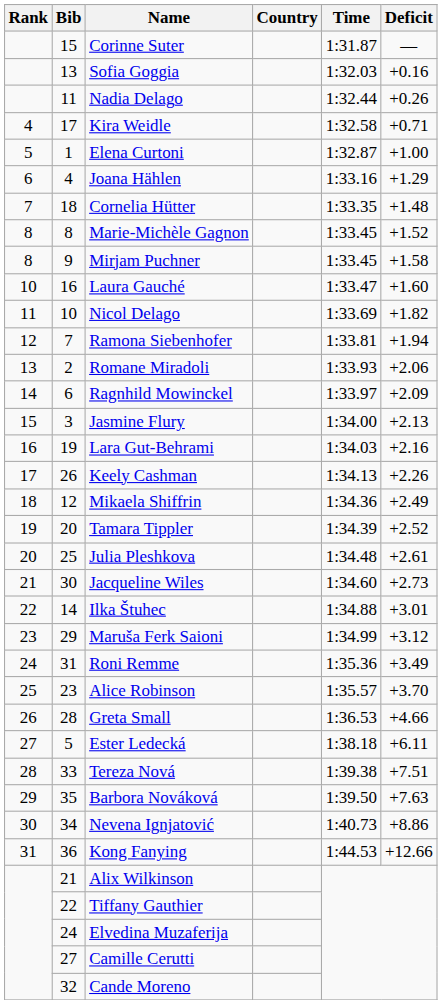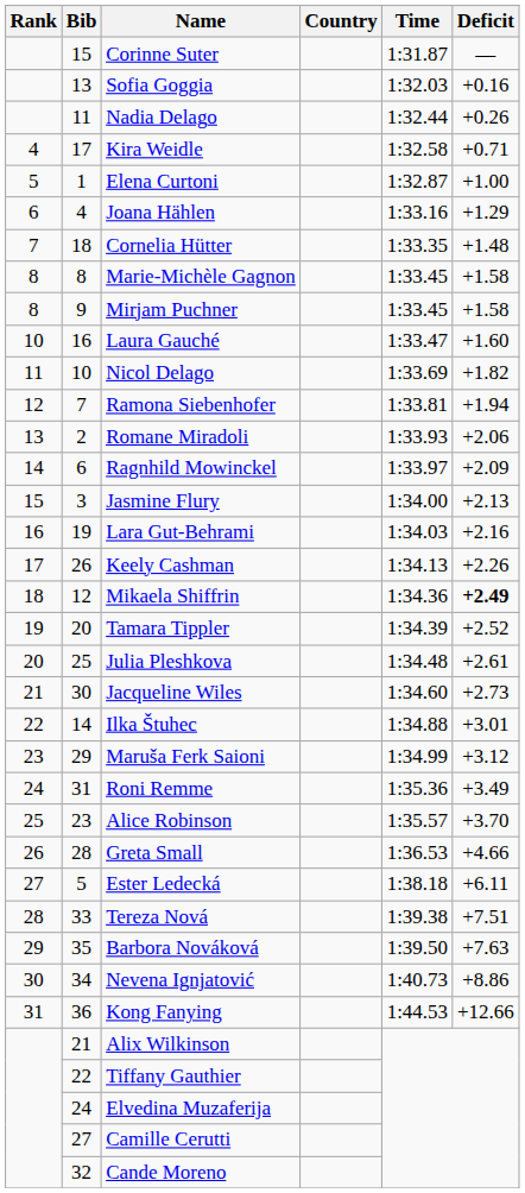 <table class="wikitable sortable" style="text-align:center">
 <tr>
 <th>Rank</th>
 <th>Bib</th>
 <th>Name</th>
 <th>Country</th>
 <th>Time</th>
 <th>Deficit</th>
 </tr>
 <tr>
 <td></td>
 <td>15</td>
 <td align=left><a href='#'>Corinne Suter</a></td>
 <td align=left></td>
 <td>1:31.87</td>
 <td>—</td>
 </tr>
 <tr>
 <td></td>
 <td>13</td>
 <td align=left><a href='#'>Sofia Goggia</a></td>
 <td align=left></td>
 <td>1:32.03</td>
 <td>+0.16</td>
 </tr>
 <tr>
 <td></td>
 <td>11</td>
 <td align=left><a href='#'>Nadia Delago</a></td>
 <td align=left></td>
 <td>1:32.44</td>
 <td>+0.26</td>
 </tr>
 <tr>
 <td>4</td>
 <td>17</td>
 <td align=left><a href='#'>Kira Weidle</a></td>
 <td align=left></td>
 <td>1:32.58</td>
 <td>+0.71</td>
 </tr>
 <tr>
 <td>5</td>
 <td>1</td>
 <td align=left><a href='#'>Elena Curtoni</a></td>
 <td align=left></td>
 <td>1:32.87</td>
 <td>+1.00</td>
 </tr>
 <tr>
 <td>6</td>
 <td>4</td>
 <td align=left><a href='#'>Joana Hählen</a></td>
 <td align=left></td>
 <td>1:33.16</td>
 <td>+1.29</td>
 </tr>
 <tr>
 <td>7</td>
 <td>18</td>
 <td align=left><a href='#'>Cornelia Hütter</a></td>
 <td align=left></td>
 <td>1:33.35</td>
 <td>+1.48</td>
 </tr>
 <tr>
 <td>8</td>
 <td>8</td>
 <td align=left><a href='#'>Marie-Michèle Gagnon</a></td>
 <td align=left></td>
 <td>1:33.45</td>
-<td>+1.52</td>
+<td>+1.58</td>
 </tr>
 <tr>
 <td>8</td>
 <td>9</td>
 <td align=left><a href='#'>Mirjam Puchner</a></td>
 <td align=left></td>
 <td>1:33.45</td>
 <td>+1.58</td>
 </tr>
 <tr>
 <td>10</td>
 <td>16</td>
 <td align=left><a href='#'>Laura Gauché</a></td>
 <td align=left></td>
 <td>1:33.47</td>
 <td>+1.60</td>
 </tr>
 <tr>
 <td>11</td>
 <td>10</td>
 <td align=left><a href='#'>Nicol Delago</a></td>
 <td align=left></td>
 <td>1:33.69</td>
 <td>+1.82</td>
 </tr>
 <tr>
 <td>12</td>
 <td>7</td>
 <td align=left><a href='#'>Ramona Siebenhofer</a></td>
 <td align=left></td>
 <td>1:33.81</td>
 <td>+1.94</td>
 </tr>
 <tr>
 <td>13</td>
 <td>2</td>
 <td align=left><a href='#'>Romane Miradoli</a></td>
 <td align=left></td>
 <td>1:33.93</td>
 <td>+2.06</td>
 </tr>
 <tr>
 <td>14</td>
 <td>6</td>
 <td align=left><a href='#'>Ragnhild Mowinckel</a></td>
 <td align=left></td>
 <td>1:33.97</td>
 <td>+2.09</td>
 </tr>
 <tr>
 <td>15</td>
 <td>3</td>
 <td align=left><a href='#'>Jasmine Flury</a></td>
 <td align=left></td>
 <td>1:34.00</td>
 <td>+2.13</td>
 </tr>
 <tr>
 <td>16</td>
 <td>19</td>
 <td align=left><a href='#'>Lara Gut-Behrami</a></td>
 <td align=left></td>
 <td>1:34.03</td>
 <td>+2.16</td>
 </tr>
 <tr>
 <td>17</td>
 <td>26</td>
 <td align=left><a href='#'>Keely Cashman</a></td>
 <td align=left></td>
 <td>1:34.13</td>
 <td>+2.26</td>
 </tr>
 <tr>
 <td>18</td>
 <td>12</td>
 <td align=left><a href='#'>Mikaela Shiffrin</a></td>
 <td align=left></td>
 <td>1:34.36</td>
-<td>+2.49</td>
+<td><strong>+2.49</strong></td>
 </tr>
 <tr>
 <td>19</td>
 <td>20</td>
 <td align=left><a href='#'>Tamara Tippler</a></td>
 <td align=left></td>
 <td>1:34.39</td>
 <td>+2.52</td>
 </tr>
 <tr>
 <td>20</td>
 <td>25</td>
 <td align=left><a href='#'>Julia Pleshkova</a></td>
 <td align=left></td>
 <td>1:34.48</td>
 <td>+2.61</td>
 </tr>
 <tr>
 <td>21</td>
 <td>30</td>
 <td align=left><a href='#'>Jacqueline Wiles</a></td>
 <td align=left></td>
 <td>1:34.60</td>
 <td>+2.73</td>
 </tr>
 <tr>
 <td>22</td>
 <td>14</td>
 <td align=left><a href='#'>Ilka Štuhec</a></td>
 <td align=left></td>
 <td>1:34.88</td>
 <td>+3.01</td>
 </tr>
 <tr>
 <td>23</td>
 <td>29</td>
 <td align=left><a href='#'>Maruša Ferk Saioni</a></td>
 <td align=left></td>
 <td>1:34.99</td>
 <td>+3.12</td>
 </tr>
 <tr>
 <td>24</td>
 <td>31</td>
 <td align=left><a href='#'>Roni Remme</a></td>
 <td align=left></td>
 <td>1:35.36</td>
 <td>+3.49</td>
 </tr>
 <tr>
 <td>25</td>
 <td>23</td>
 <td align=left><a href='#'>Alice Robinson</a></td>
 <td align=left></td>
 <td>1:35.57</td>
 <td>+3.70</td>
 </tr>
 <tr>
 <td>26</td>
 <td>28</td>
 <td align=left><a href='#'>Greta Small</a></td>
 <td align=left></td>
 <td>1:36.53</td>
 <td>+4.66</td>
 </tr>
 <tr>
 <td>27</td>
 <td>5</td>
 <td align=left><a href='#'>Ester Ledecká</a></td>
 <td align=left></td>
 <td>1:38.18</td>
 <td>+6.11</td>
 </tr>
 <tr>
 <td>28</td>
 <td>33</td>
 <td align=left><a href='#'>Tereza Nová</a></td>
 <td align=left></td>
 <td>1:39.38</td>
 <td>+7.51</td>
 </tr>
 <tr>
 <td>29</td>
 <td>35</td>
 <td align=left><a href='#'>Barbora Nováková</a></td>
 <td align=left></td>
 <td>1:39.50</td>
 <td>+7.63</td>
 </tr>
 <tr>
 <td>30</td>
 <td>34</td>
 <td align=left><a href='#'>Nevena Ignjatović</a></td>
 <td align=left></td>
 <td>1:40.73</td>
 <td>+8.86</td>
 </tr>
 <tr>
 <td>31</td>
 <td>36</td>
 <td align=left><a href='#'>Kong Fanying</a></td>
 <td align=left></td>
 <td>1:44.53</td>
 <td>+12.66</td>
 </tr>
 <tr>
 <td rowspan=5></td>
 <td>21</td>
 <td align=left><a href='#'>Alix Wilkinson</a></td>
 <td align=left></td>
 <td rowspan=5 colspan=2></td>
 </tr>
 <tr>
 <td>22</td>
 <td align=left><a href='#'>Tiffany Gauthier</a></td>
 <td align=left></td>
 </tr>
 <tr>
 <td>24</td>
 <td align=left><a href='#'>Elvedina Muzaferija</a></td>
 <td align=left></td>
 </tr>
 <tr>
 <td>27</td>
 <td align=left><a href='#'>Camille Cerutti</a></td>
 <td align=left></td>
 </tr>
 <tr>
 <td>32</td>
 <td align=left><a href='#'>Cande Moreno</a></td>
 <td align=left></td>
 </tr>
 </table>
